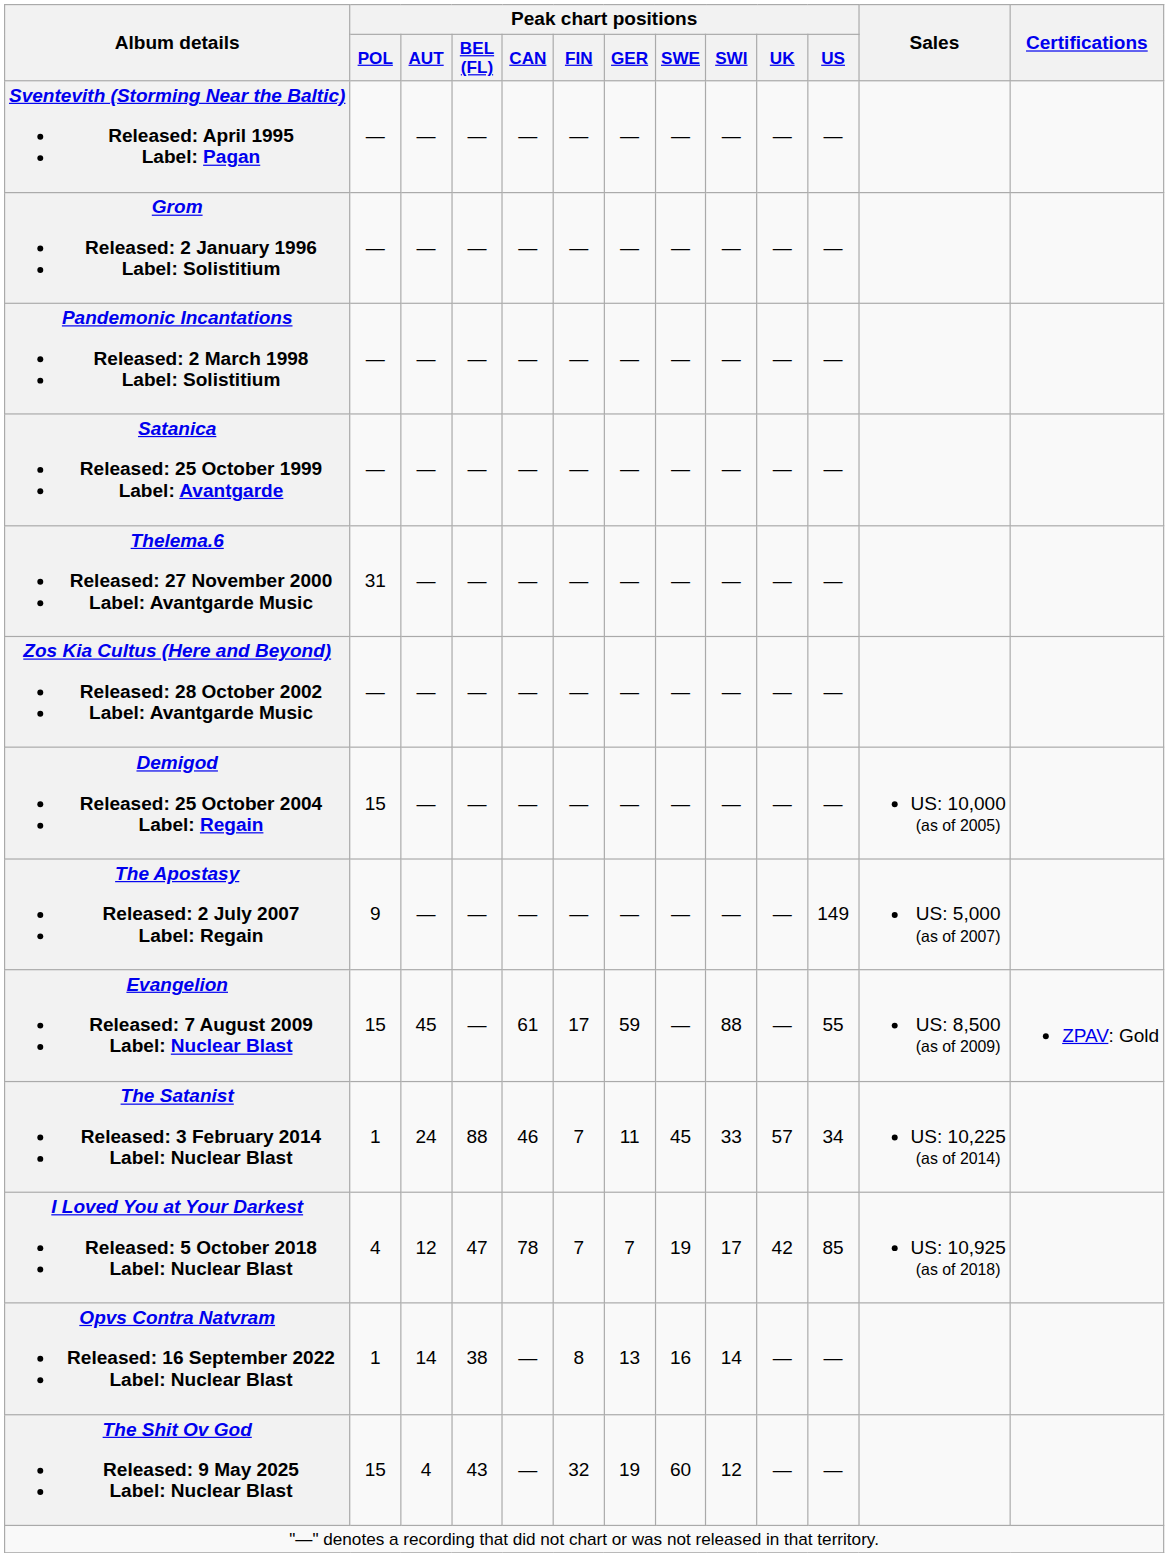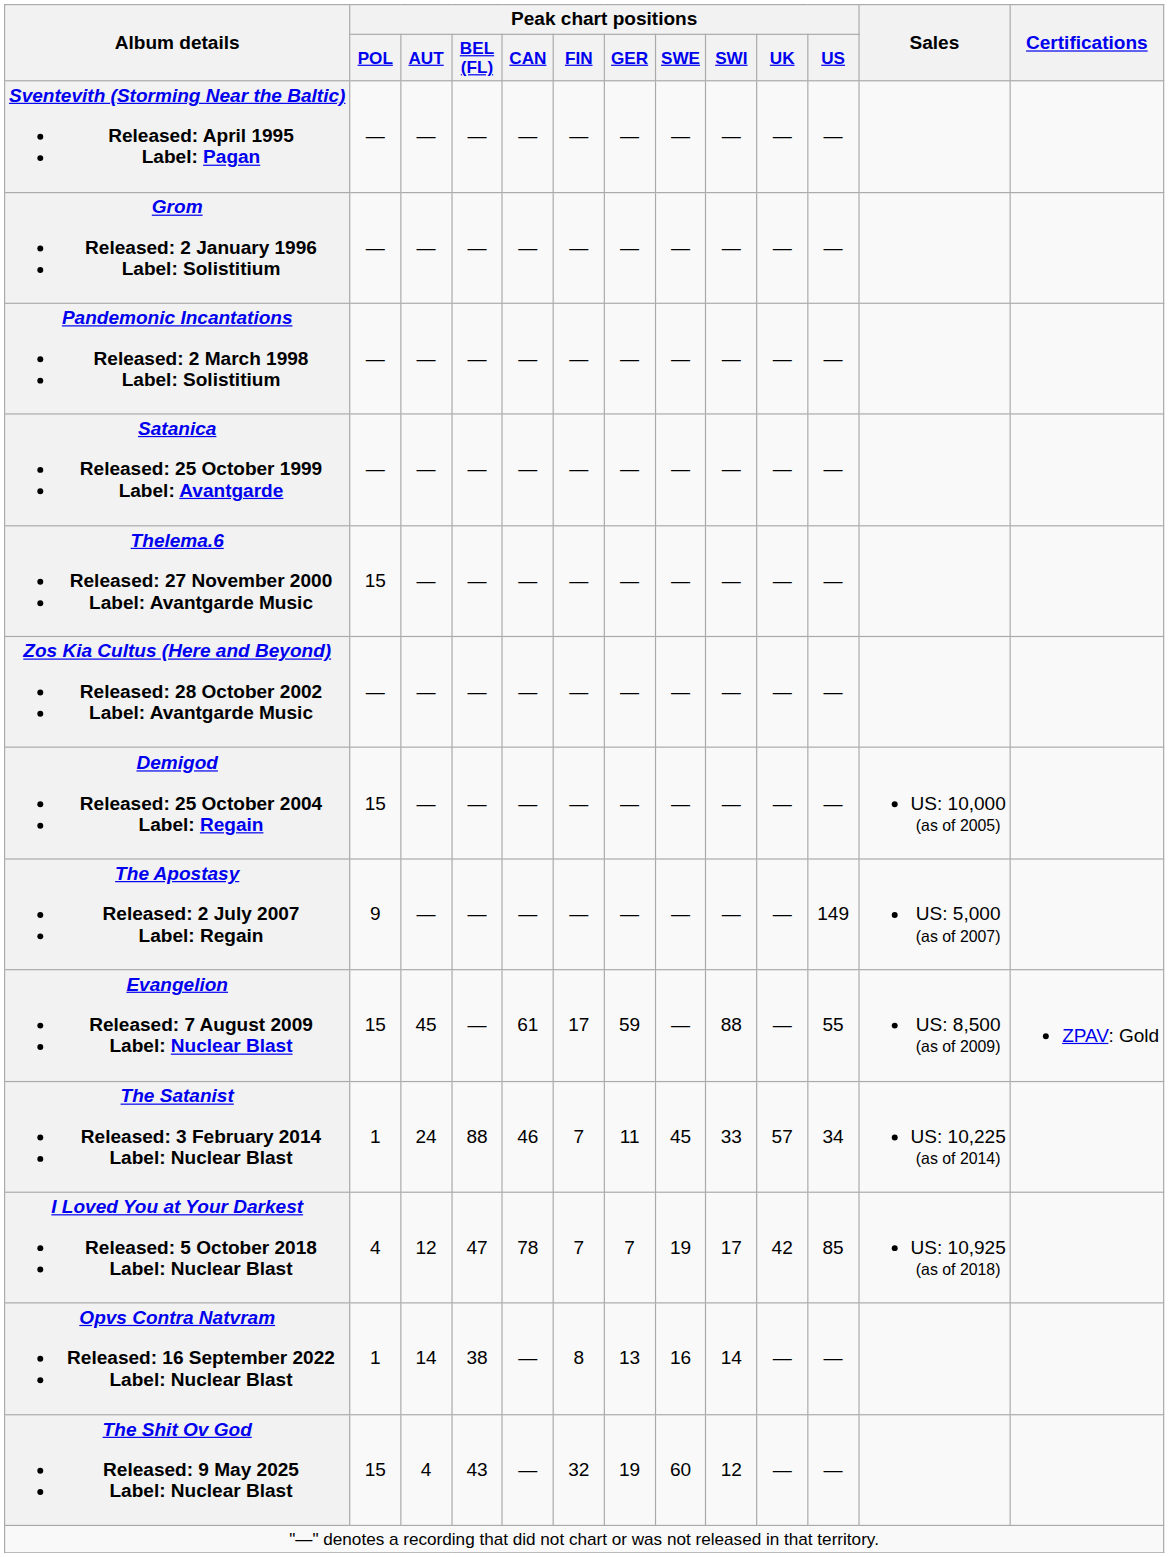 <table class="wikitable plainrowheaders" style="text-align:center;">
 <tr>
 <th scope="col" rowspan="2">Album details</th>
 <th scope="col" colspan="10">Peak chart positions</th>
 <th scope="col" rowspan="2">Sales</th>
 <th scope="col" rowspan="2"><a href='#'>Certifications</a></th>
 </tr>
 <tr>
 <th scope="col" style="width:2.5em;font-size:90%;"><a href='#'>POL</a><br></th>
 <th scope="col" style="width:2.5em;font-size:90%;"><a href='#'>AUT</a><br></th>
 <th scope="col" style="width:2.5em;font-size:90%;"><a href='#'>BEL<br>(FL)</a><br></th>
 <th scope="col" style="width:2.5em;font-size:90%;"><a href='#'>CAN</a><br></th>
 <th scope="col" style="width:2.5em;font-size:90%;"><a href='#'>FIN</a><br></th>
 <th scope="col" style="width:2.5em;font-size:90%;"><a href='#'>GER</a><br></th>
 <th scope="col" style="width:2.5em;font-size:90%;"><a href='#'>SWE</a><br></th>
 <th scope="col" style="width:2.5em;font-size:90%;"><a href='#'>SWI</a><br></th>
 <th scope="col" style="width:2.5em;font-size:90%;"><a href='#'>UK</a><br></th>
 <th scope="col" style="width:2.5em;font-size:90%;"><a href='#'>US</a><br></th>
 </tr>
 <tr>
 <th scope="row"><em><a href='#'>Sventevith (Storming Near the Baltic)</a></em><br><ul><li>Released: April 1995</li><li>Label: <a href='#'>Pagan</a></li></ul></th>
 <td>—</td>
 <td>—</td>
 <td>—</td>
 <td>—</td>
 <td>—</td>
 <td>—</td>
 <td>—</td>
 <td>—</td>
 <td>—</td>
 <td>—</td>
 <td></td>
 <td></td>
 </tr>
 <tr>
 <th scope="row"><em><a href='#'>Grom</a></em><br><ul><li>Released: 2 January 1996</li><li>Label: Solistitium</li></ul></th>
 <td>—</td>
 <td>—</td>
 <td>—</td>
 <td>—</td>
 <td>—</td>
 <td>—</td>
 <td>—</td>
 <td>—</td>
 <td>—</td>
 <td>—</td>
 <td></td>
 <td></td>
 </tr>
 <tr>
 <th scope="row"><em><a href='#'>Pandemonic Incantations</a></em><br><ul><li>Released: 2 March 1998</li><li>Label: Solistitium</li></ul></th>
 <td>—</td>
 <td>—</td>
 <td>—</td>
 <td>—</td>
 <td>—</td>
 <td>—</td>
 <td>—</td>
 <td>—</td>
 <td>—</td>
 <td>—</td>
 <td></td>
 <td></td>
 </tr>
 <tr>
 <th scope="row"><em><a href='#'>Satanica</a></em><br><ul><li>Released: 25 October 1999</li><li>Label: <a href='#'>Avantgarde</a></li></ul></th>
 <td>—</td>
 <td>—</td>
 <td>—</td>
 <td>—</td>
 <td>—</td>
 <td>—</td>
 <td>—</td>
 <td>—</td>
 <td>—</td>
 <td>—</td>
 <td></td>
 <td></td>
 </tr>
 <tr>
 <th scope="row"><em><a href='#'>Thelema.6</a></em><br><ul><li>Released: 27 November 2000</li><li>Label: Avantgarde Music</li></ul></th>
-<td>31</td>
+<td>15</td>
 <td>—</td>
 <td>—</td>
 <td>—</td>
 <td>—</td>
 <td>—</td>
 <td>—</td>
 <td>—</td>
 <td>—</td>
 <td>—</td>
 <td></td>
 <td></td>
 </tr>
 <tr>
 <th scope="row"><em><a href='#'>Zos Kia Cultus (Here and Beyond)</a></em><br><ul><li>Released: 28 October 2002</li><li>Label: Avantgarde Music</li></ul></th>
 <td>—</td>
 <td>—</td>
 <td>—</td>
 <td>—</td>
 <td>—</td>
 <td>—</td>
 <td>—</td>
 <td>—</td>
 <td>—</td>
 <td>—</td>
 <td></td>
 <td></td>
 </tr>
 <tr>
 <th scope="row"><em><a href='#'>Demigod</a></em><br><ul><li>Released: 25 October 2004</li><li>Label: <a href='#'>Regain</a></li></ul></th>
 <td>15</td>
 <td>—</td>
 <td>—</td>
 <td>—</td>
 <td>—</td>
 <td>—</td>
 <td>—</td>
 <td>—</td>
 <td>—</td>
 <td>—</td>
 <td><br><ul><li>US: 10,000<br><small>(as of 2005)</small></li></ul></td>
 <td></td>
 </tr>
 <tr>
 <th scope="row"><em><a href='#'>The Apostasy</a></em><br><ul><li>Released: 2 July 2007</li><li>Label: Regain</li></ul></th>
 <td>9</td>
 <td>—</td>
 <td>—</td>
 <td>—</td>
 <td>—</td>
 <td>—</td>
 <td>—</td>
 <td>—</td>
 <td>—</td>
 <td>149</td>
 <td><br><ul><li>US: 5,000<br><small>(as of 2007)</small></li></ul></td>
 <td></td>
 </tr>
 <tr>
 <th scope="row"><em><a href='#'>Evangelion</a></em><br><ul><li>Released: 7 August 2009</li><li>Label: <a href='#'>Nuclear Blast</a></li></ul></th>
 <td>15</td>
 <td>45</td>
 <td>—</td>
 <td>61</td>
 <td>17</td>
 <td>59</td>
 <td>—</td>
 <td>88</td>
 <td>—</td>
 <td>55</td>
 <td><br><ul><li>US: 8,500<br><small>(as of 2009)</small></li></ul></td>
 <td><br><ul><li><a href='#'>ZPAV</a>: Gold</li></ul></td>
 </tr>
 <tr>
 <th scope="row"><em><a href='#'>The Satanist</a></em><br><ul><li>Released: 3 February 2014</li><li>Label: Nuclear Blast</li></ul></th>
 <td>1</td>
 <td>24</td>
 <td>88</td>
 <td>46</td>
 <td>7</td>
 <td>11</td>
 <td>45</td>
 <td>33</td>
 <td>57</td>
 <td>34</td>
 <td><br><ul><li>US: 10,225<br><small>(as of 2014)</small></li></ul></td>
 <td></td>
 </tr>
 <tr>
 <th scope="row"><em><a href='#'>I Loved You at Your Darkest</a></em><br><ul><li>Released: 5 October 2018</li><li>Label: Nuclear Blast</li></ul></th>
 <td>4</td>
 <td>12</td>
 <td>47</td>
 <td>78</td>
 <td>7</td>
 <td>7</td>
 <td>19</td>
 <td>17</td>
 <td>42</td>
 <td>85</td>
 <td><br><ul><li>US: 10,925<br><small>(as of 2018)</small></li></ul></td>
 <td></td>
 </tr>
 <tr>
 <th scope="row"><em><a href='#'>Opvs Contra Natvram</a></em><br><ul><li>Released: 16 September 2022</li><li>Label: Nuclear Blast</li></ul></th>
 <td>1</td>
 <td>14</td>
 <td>38</td>
 <td>—</td>
 <td>8</td>
 <td>13</td>
 <td>16</td>
 <td>14</td>
 <td>—</td>
 <td>—</td>
 <td></td>
 <td></td>
 </tr>
 <tr>
 <th scope="row"><em><a href='#'>The Shit Ov God</a></em><br><ul><li>Released: 9 May 2025</li><li>Label: Nuclear Blast</li></ul></th>
 <td>15</td>
 <td>4</td>
 <td>43</td>
 <td>—</td>
 <td>32<br></td>
 <td>19</td>
 <td>60<br></td>
 <td>12</td>
 <td>—</td>
 <td>—</td>
 <td></td>
 <td></td>
 </tr>
 <tr>
 <td colspan="14" style="font-size:90%">"—" denotes a recording that did not chart or was not released in that territory.</td>
 </tr>
 </table>
